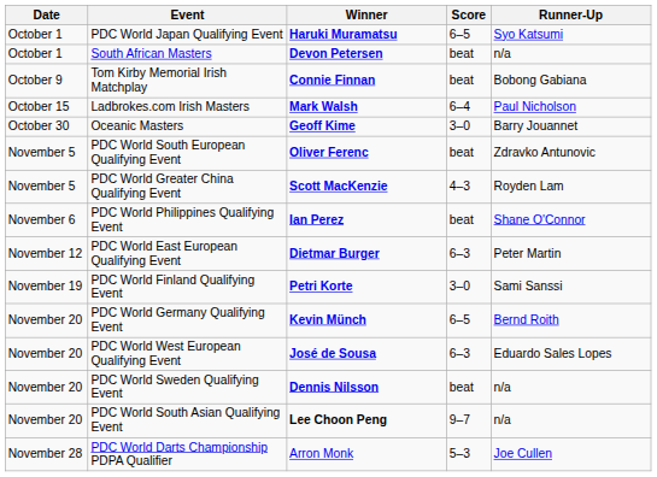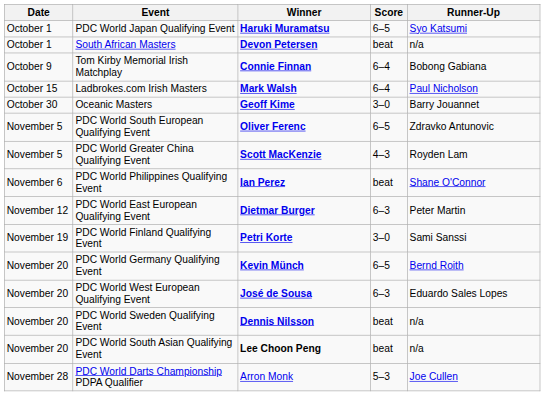 <table class=wikitable style="text-align:left" style="font-size:85%;">
 <tr>
 <th width=100>Date</th>
 <th width=250>Event</th>
 <th width=200>Winner</th>
 <th width=50>Score</th>
 <th width=200>Runner-Up</th>
 </tr>
 <tr>
 <td>October 1</td>
 <td>PDC World Japan Qualifying Event</td>
 <td> <strong><a href='#'>Haruki Muramatsu</a></strong></td>
 <td>6–5</td>
 <td> <a href='#'>Syo Katsumi</a></td>
 </tr>
 <tr>
 <td>October 1</td>
 <td><a href='#'>South African Masters</a></td>
 <td> <strong><a href='#'>Devon Petersen</a></strong></td>
 <td>beat</td>
 <td> n/a</td>
 </tr>
 <tr>
 <td>October 9</td>
 <td>Tom Kirby Memorial Irish Matchplay</td>
 <td> <strong><a href='#'>Connie Finnan</a></strong></td>
-<td>beat</td>
+<td>6–4</td>
 <td> Bobong Gabiana</td>
 </tr>
 <tr>
 <td>October 15</td>
 <td>Ladbrokes.com Irish Masters</td>
 <td> <strong><a href='#'>Mark Walsh</a></strong></td>
 <td>6–4</td>
 <td> <a href='#'>Paul Nicholson</a></td>
 </tr>
 <tr>
 <td>October 30</td>
 <td>Oceanic Masters</td>
 <td> <strong><a href='#'>Geoff Kime</a></strong></td>
 <td>3–0</td>
 <td> Barry Jouannet</td>
 </tr>
 <tr>
 <td>November 5</td>
 <td>PDC World South European Qualifying Event</td>
 <td> <strong><a href='#'>Oliver Ferenc</a></strong></td>
-<td>beat</td>
+<td>6–5</td>
 <td> Zdravko Antunovic</td>
 </tr>
 <tr>
 <td>November 5</td>
 <td>PDC World Greater China Qualifying Event</td>
 <td> <strong><a href='#'>Scott MacKenzie</a></strong></td>
 <td>4–3</td>
 <td> Royden Lam</td>
 </tr>
 <tr>
 <td>November 6</td>
 <td>PDC World Philippines Qualifying Event</td>
 <td> <strong><a href='#'>Ian Perez</a></strong></td>
 <td>beat</td>
 <td> <a href='#'>Shane O'Connor</a></td>
 </tr>
 <tr>
 <td>November 12</td>
 <td>PDC World East European Qualifying Event</td>
 <td> <strong><a href='#'>Dietmar Burger</a></strong></td>
 <td>6–3</td>
 <td> Peter Martin</td>
 </tr>
 <tr>
 <td>November 19</td>
 <td>PDC World Finland Qualifying Event</td>
 <td> <strong><a href='#'>Petri Korte</a></strong></td>
 <td>3–0</td>
 <td> Sami Sanssi</td>
 </tr>
 <tr>
 <td>November 20</td>
 <td>PDC World Germany Qualifying Event</td>
 <td> <strong><a href='#'>Kevin Münch</a></strong></td>
 <td>6–5</td>
 <td> <a href='#'>Bernd Roith</a></td>
 </tr>
 <tr>
 <td>November 20</td>
 <td>PDC World West European Qualifying Event</td>
 <td> <strong><a href='#'>José de Sousa</a></strong></td>
 <td>6–3</td>
 <td> Eduardo Sales Lopes</td>
 </tr>
 <tr>
 <td>November 20</td>
 <td>PDC World Sweden Qualifying Event</td>
 <td> <strong><a href='#'>Dennis Nilsson</a></strong></td>
 <td>beat</td>
 <td> n/a</td>
 </tr>
 <tr>
 <td>November 20</td>
 <td>PDC World South Asian Qualifying Event</td>
 <td> <strong>Lee Choon Peng</strong></td>
-<td>9–7</td>
+<td>beat</td>
 <td> n/a</td>
 </tr>
 <tr>
 <td>November 28</td>
 <td><a href='#'>PDC World Darts Championship</a> PDPA Qualifier</td>
 <td> <a href='#'>Arron Monk</a></td>
 <td>5–3</td>
 <td> <a href='#'>Joe Cullen</a></td>
 </tr>
 </table>
